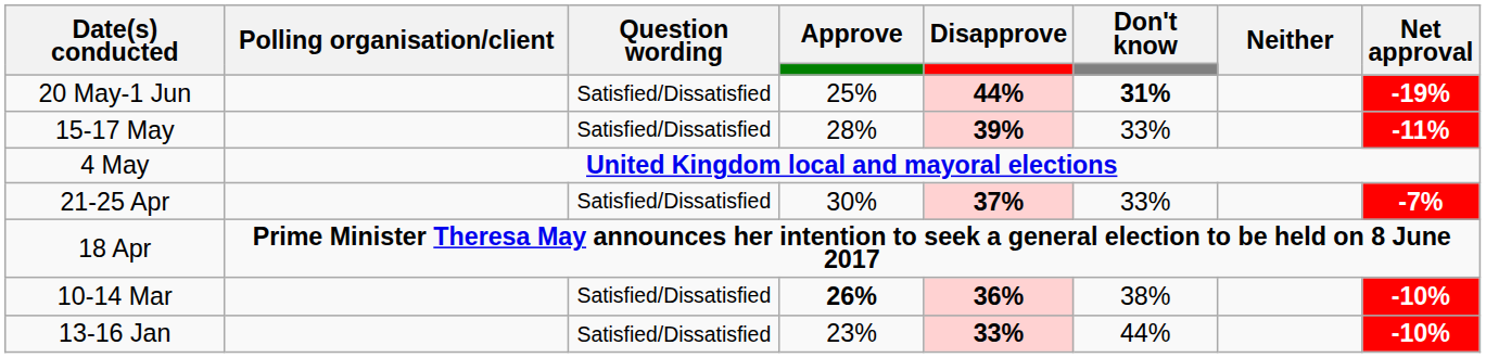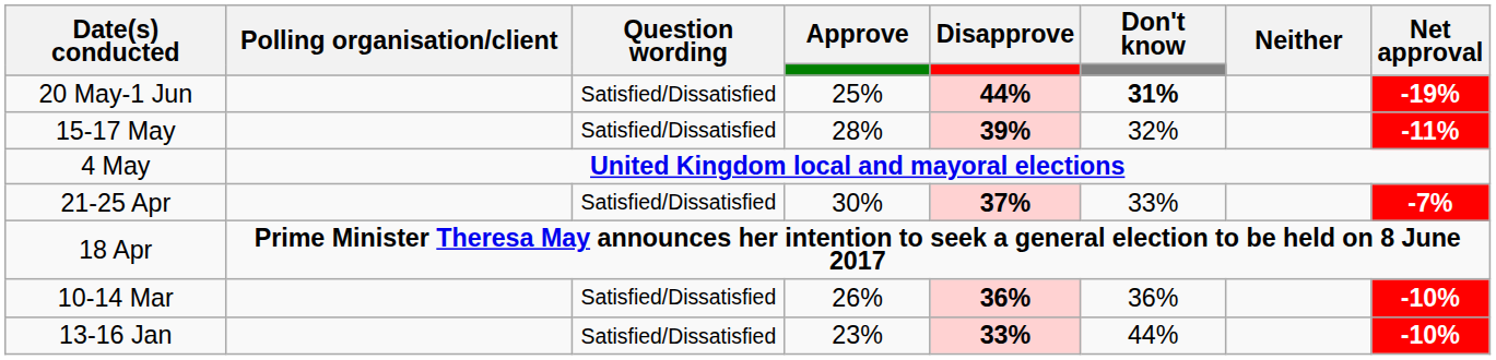 <table class="wikitable collapsible sortable" style="text-align:center;font-size:95%;line-height:14px;">
 <tr>
 <th style="width:125px;" rowspan="2">Date(s)<br>conducted</th>
 <th style="width:200px;" rowspan="2">Polling organisation/client</th>
 <th style="width:120px;" rowspan="2">Question<br>wording</th>
 <th class="unsortable" style="width:80px;">Approve</th>
 <th class="unsortable" style="width: 80px;">Disapprove</th>
 <th class="unsortable" style="width:80px;">Don't know</th>
 <th class="unsortable" style="width:80px;"rowspan="2">Neither</th>
 <th class="unsortable" style="width:20px;" rowspan="2">Net approval</th>
 </tr>
 <tr>
 <th class="unsortable" style="background:green;width:60px;"></th>
 <th class="unsortable" style="background:red;width:60px;"></th>
 <th class="unsortable" style="background:grey;width:60px;"></th>
 </tr>
 <tr>
 <td>20 May-1 Jun</td>
 <td></td>
 <td><small>Satisfied/Dissatisfied</small></td>
 <td>25%</td>
 <td style="background:#FFD2D2"><strong>44%</strong></td>
 <td><strong>31%</strong></td>
 <td></td>
 <td style="background:red;color:white;"><strong>-19%</strong></td>
 </tr>
 <tr>
 <td>15-17 May</td>
 <td></td>
 <td><small>Satisfied/Dissatisfied</small></td>
 <td>28%</td>
 <td style="background:#FFD2D2"><strong>39%</strong></td>
-<td>33%</td>
+<td>32%</td>
 <td></td>
 <td style="background:red;color:white;"><strong>-11%</strong></td>
 </tr>
 <tr>
 <td>4 May</td>
 <td colspan="7"><strong><a href='#'>United Kingdom local and mayoral elections</a></strong></td>
 </tr>
 <tr>
 <td>21-25 Apr</td>
 <td></td>
 <td><small>Satisfied/Dissatisfied</small></td>
 <td>30%</td>
 <td style="background:#FFD2D2"><strong>37%</strong></td>
 <td>33%</td>
 <td></td>
 <td style="background:red;color:white;"><strong>-7%</strong></td>
 </tr>
 <tr>
 <td>18 Apr</td>
 <td colspan="10"><strong>Prime Minister <a href='#'>Theresa May</a> announces her intention to seek a general election to be held on 8 June 2017</strong></td>
 </tr>
 <tr>
 <td>10-14 Mar</td>
 <td></td>
 <td><small>Satisfied/Dissatisfied</small></td>
-<td><strong>26%</strong></td>
+<td>26%</td>
 <td style="background:#FFD2D2"><strong>36%</strong></td>
-<td>38%</td>
+<td>36%</td>
 <td></td>
 <td style="background:red;color:white;"><strong>-10%</strong></td>
 </tr>
 <tr>
 <td>13-16 Jan</td>
 <td></td>
 <td><small>Satisfied/Dissatisfied</small></td>
 <td>23%</td>
 <td style="background:#FFD2D2"><strong>33%</strong></td>
 <td>44%</td>
 <td></td>
 <td style="background:red;color:white;"><strong>-10%</strong></td>
 </tr>
 </table>
